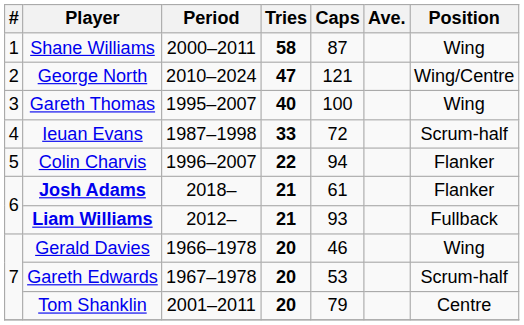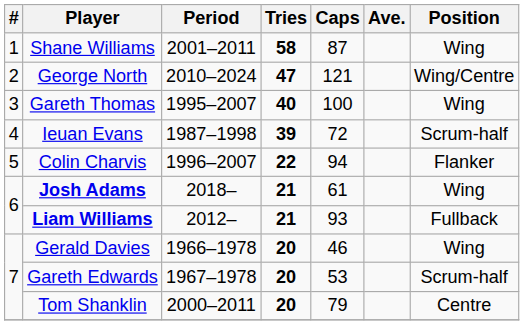 <table class="wikitable sortable" style="text-align:center;">
 <tr>
 <th>#</th>
 <th>Player</th>
 <th>Period</th>
 <th>Tries</th>
 <th>Caps</th>
 <th>Ave.</th>
 <th>Position</th>
 </tr>
 <tr>
 <td>1</td>
 <td><a href='#'>Shane Williams</a></td>
-<td>2000–2011</td>
+<td>2001–2011</td>
 <td><strong>58</strong></td>
 <td>87</td>
 <td></td>
 <td>Wing</td>
 </tr>
 <tr>
 <td>2</td>
 <td><a href='#'>George North</a></td>
 <td>2010–2024</td>
 <td><strong>47</strong></td>
 <td>121</td>
 <td></td>
 <td>Wing/Centre</td>
 </tr>
 <tr>
 <td>3</td>
 <td><a href='#'>Gareth Thomas</a></td>
 <td>1995–2007</td>
 <td><strong>40</strong></td>
 <td>100</td>
 <td></td>
 <td>Wing</td>
 </tr>
 <tr>
 <td>4</td>
 <td><a href='#'>Ieuan Evans</a></td>
 <td>1987–1998</td>
-<td><strong>33</strong></td>
+<td><strong>39</strong></td>
 <td>72</td>
 <td></td>
 <td>Scrum-half</td>
 </tr>
 <tr>
 <td>5</td>
 <td><a href='#'>Colin Charvis</a></td>
 <td>1996–2007</td>
 <td><strong>22</strong></td>
 <td>94</td>
 <td></td>
 <td>Flanker</td>
 </tr>
 <tr>
 <td rowspan=2>6</td>
 <td><strong><a href='#'>Josh Adams</a></strong></td>
 <td>2018–</td>
 <td><strong>21</strong></td>
 <td>61</td>
 <td></td>
-<td>Flanker</td>
+<td>Wing</td>
 </tr>
 <tr>
 <td><strong><a href='#'>Liam Williams</a></strong></td>
 <td>2012–</td>
 <td><strong>21</strong></td>
 <td>93</td>
 <td></td>
 <td>Fullback</td>
 </tr>
 <tr>
 <td rowspan=3>7</td>
 <td><a href='#'>Gerald Davies</a></td>
 <td>1966–1978</td>
 <td><strong>20</strong></td>
 <td>46</td>
 <td></td>
 <td>Wing</td>
 </tr>
 <tr>
 <td><a href='#'>Gareth Edwards</a></td>
 <td>1967–1978</td>
 <td><strong>20</strong></td>
 <td>53</td>
 <td></td>
 <td>Scrum-half</td>
 </tr>
 <tr>
 <td><a href='#'>Tom Shanklin</a></td>
-<td>2001–2011</td>
+<td>2000–2011</td>
 <td><strong>20</strong></td>
 <td>79</td>
 <td></td>
 <td>Centre</td>
 </tr>
 <tr>
 </tr>
 </table>
